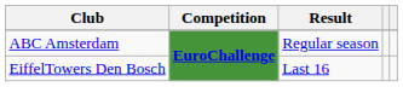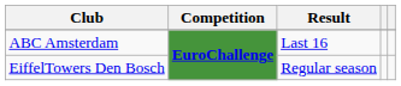 <table class="wikitable sortable">
 <tr>
 <th>Club</th>
 <th>Competition</th>
 <th>Result</th>
 <th></th>
 <th></th>
 </tr>
 <tr>
 </tr>
 <tr>
 <td><a href='#'>ABC Amsterdam</a></td>
 <td rowspan=2 style="background-color:#45943B;color:white;text-align:center"><strong><a href='#'><span>EuroChallenge</span></a></strong></td>
-<td><a href='#'>Regular season</a></td>
+<td><a href='#'>Last 16</a></td>
 <td></td>
 <td style="text-align:center"></td>
 </tr>
 <tr>
 <td><a href='#'>EiffelTowers Den Bosch</a></td>
-<td><a href='#'>Last 16</a></td>
+<td><a href='#'>Regular season</a></td>
 <td></td>
 <td rowspan=4 style="text-align:center"></td>
 </tr>
 </table>
